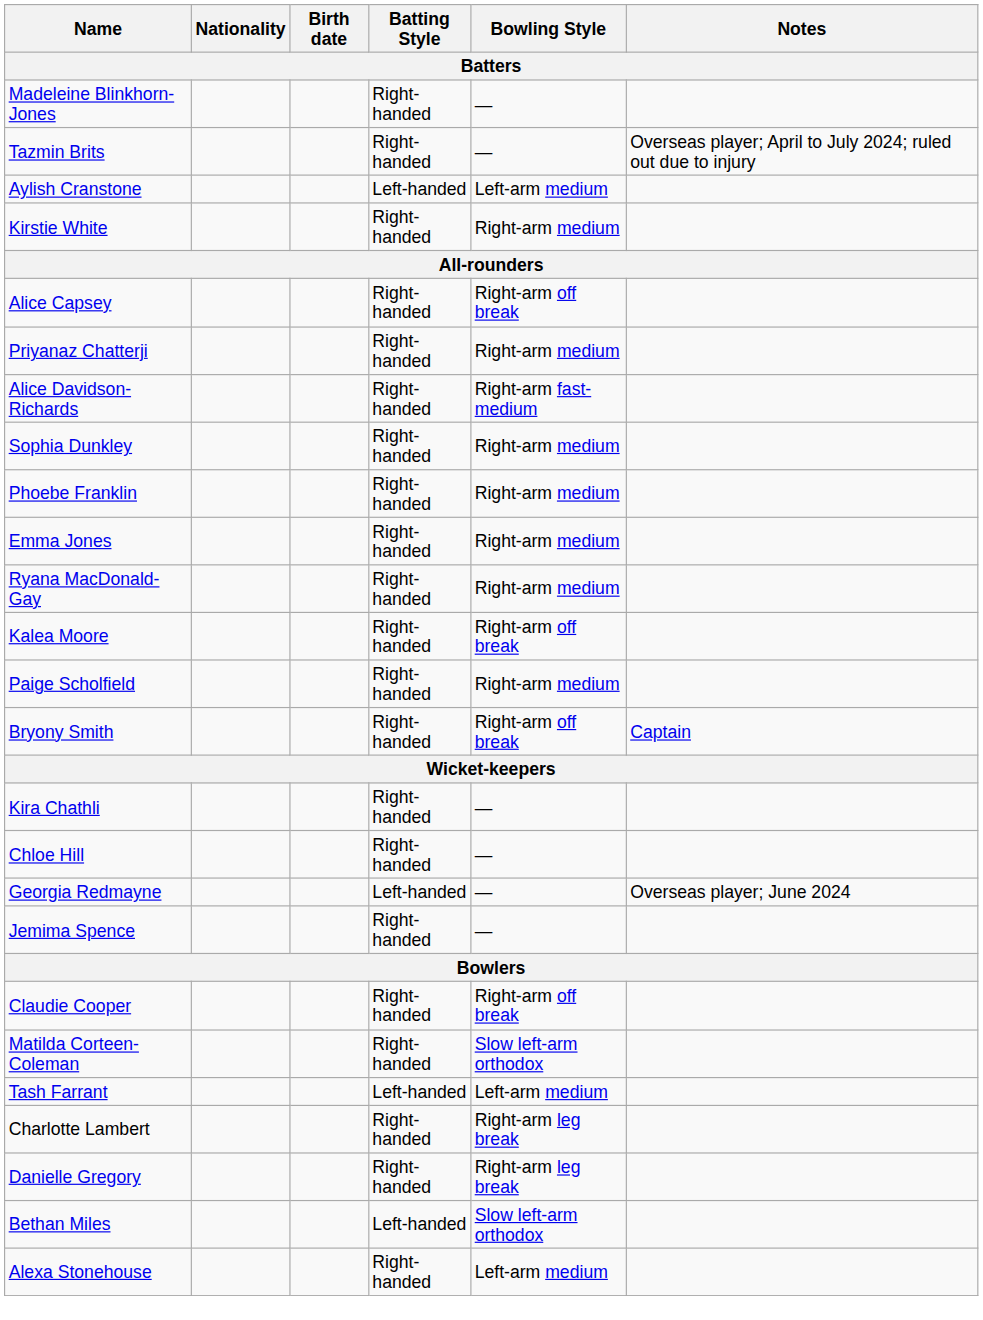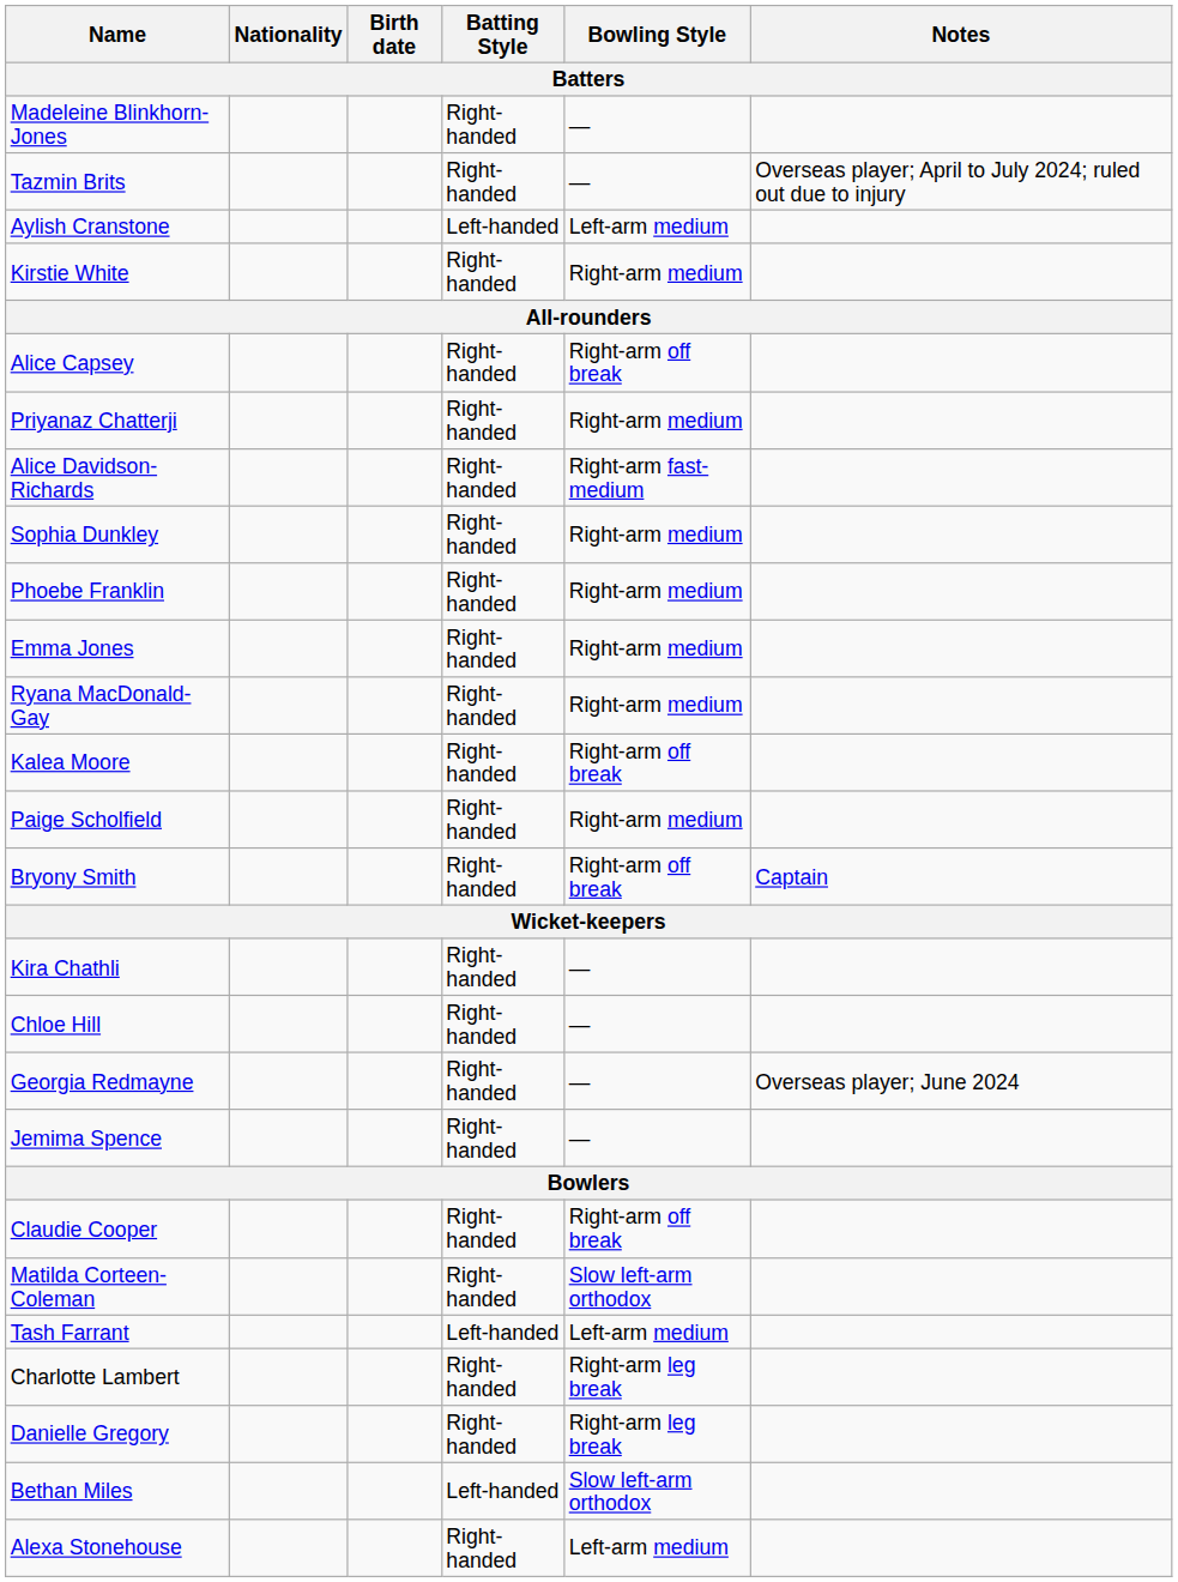 <table class="wikitable"  style="font-size:95%; width:95%;">
 <tr>
 <th>Name</th>
 <th>Nationality</th>
 <th>Birth date</th>
 <th>Batting Style</th>
 <th>Bowling Style</th>
 <th>Notes</th>
 </tr>
 <tr>
 <th colspan="7">Batters</th>
 </tr>
 <tr>
 <td><a href='#'>Madeleine Blinkhorn-Jones</a></td>
 <td></td>
 <td></td>
 <td>Right-handed</td>
 <td>—</td>
 <td></td>
 </tr>
 <tr>
 <td><a href='#'>Tazmin Brits</a></td>
 <td></td>
 <td></td>
 <td>Right-handed</td>
 <td>—</td>
 <td>Overseas player; April to July 2024; ruled out due to injury</td>
 </tr>
 <tr>
 <td><a href='#'>Aylish Cranstone</a></td>
 <td></td>
 <td></td>
 <td>Left-handed</td>
 <td>Left-arm <a href='#'>medium</a></td>
 <td></td>
 </tr>
 <tr>
 <td><a href='#'>Kirstie White</a></td>
 <td></td>
 <td></td>
 <td>Right-handed</td>
 <td>Right-arm <a href='#'>medium</a></td>
 <td></td>
 </tr>
 <tr>
 <th colspan="7">All-rounders</th>
 </tr>
 <tr>
 <td><a href='#'>Alice Capsey</a></td>
 <td></td>
 <td></td>
 <td>Right-handed</td>
 <td>Right-arm <a href='#'>off break</a></td>
 <td></td>
 </tr>
 <tr>
 <td><a href='#'>Priyanaz Chatterji</a></td>
 <td></td>
 <td></td>
 <td>Right-handed</td>
 <td>Right-arm <a href='#'>medium</a></td>
 <td></td>
 </tr>
 <tr>
 <td><a href='#'>Alice Davidson-Richards</a></td>
 <td></td>
 <td></td>
 <td>Right-handed</td>
 <td>Right-arm <a href='#'>fast-medium</a></td>
 <td></td>
 </tr>
 <tr>
 <td><a href='#'>Sophia Dunkley</a></td>
 <td></td>
 <td></td>
 <td>Right-handed</td>
 <td>Right-arm <a href='#'>medium</a></td>
 <td></td>
 </tr>
 <tr>
 <td><a href='#'>Phoebe Franklin</a></td>
 <td></td>
 <td></td>
 <td>Right-handed</td>
 <td>Right-arm <a href='#'>medium</a></td>
 <td></td>
 </tr>
 <tr>
 <td><a href='#'>Emma Jones</a></td>
 <td></td>
 <td></td>
 <td>Right-handed</td>
 <td>Right-arm <a href='#'>medium</a></td>
 <td></td>
 </tr>
 <tr>
 <td><a href='#'>Ryana MacDonald-Gay</a></td>
 <td></td>
 <td></td>
 <td>Right-handed</td>
 <td>Right-arm <a href='#'>medium</a></td>
 <td></td>
 </tr>
 <tr>
 <td><a href='#'>Kalea Moore</a></td>
 <td></td>
 <td></td>
 <td>Right-handed</td>
 <td>Right-arm <a href='#'>off break</a></td>
 <td></td>
 </tr>
 <tr>
 <td><a href='#'>Paige Scholfield</a></td>
 <td></td>
 <td></td>
 <td>Right-handed</td>
 <td>Right-arm <a href='#'>medium</a></td>
 <td></td>
 </tr>
 <tr>
 <td><a href='#'>Bryony Smith</a></td>
 <td></td>
 <td></td>
 <td>Right-handed</td>
 <td>Right-arm <a href='#'>off break</a></td>
 <td><a href='#'>Captain</a></td>
 </tr>
 <tr>
 <th colspan="7">Wicket-keepers</th>
 </tr>
 <tr>
 <td><a href='#'>Kira Chathli</a></td>
 <td></td>
 <td></td>
 <td>Right-handed</td>
 <td>—</td>
 <td></td>
 </tr>
 <tr>
 <td><a href='#'>Chloe Hill</a></td>
 <td></td>
 <td></td>
 <td>Right-handed</td>
 <td>—</td>
 <td></td>
 </tr>
 <tr>
 <td><a href='#'>Georgia Redmayne</a></td>
 <td></td>
 <td></td>
-<td>Left-handed</td>
+<td>Right-handed</td>
 <td>—</td>
 <td>Overseas player; June 2024</td>
 </tr>
 <tr>
 <td><a href='#'>Jemima Spence</a></td>
 <td></td>
 <td></td>
 <td>Right-handed</td>
 <td>—</td>
 <td></td>
 </tr>
 <tr>
 <th colspan="7">Bowlers</th>
 </tr>
 <tr>
 <td><a href='#'>Claudie Cooper</a></td>
 <td></td>
 <td></td>
 <td>Right-handed</td>
 <td>Right-arm <a href='#'>off break</a></td>
 <td></td>
 </tr>
 <tr>
 <td><a href='#'>Matilda Corteen-Coleman</a></td>
 <td></td>
 <td></td>
 <td>Right-handed</td>
 <td><a href='#'>Slow left-arm orthodox</a></td>
 <td></td>
 </tr>
 <tr>
 <td><a href='#'>Tash Farrant</a></td>
 <td></td>
 <td></td>
 <td>Left-handed</td>
 <td>Left-arm <a href='#'>medium</a></td>
 <td></td>
 </tr>
 <tr>
 <td>Charlotte Lambert</td>
 <td></td>
 <td></td>
 <td>Right-handed</td>
 <td>Right-arm <a href='#'>leg break</a></td>
 <td></td>
 </tr>
 <tr>
 <td><a href='#'>Danielle Gregory</a></td>
 <td></td>
 <td></td>
 <td>Right-handed</td>
 <td>Right-arm <a href='#'>leg break</a></td>
 <td></td>
 </tr>
 <tr>
 <td><a href='#'>Bethan Miles</a></td>
 <td></td>
 <td></td>
 <td>Left-handed</td>
 <td><a href='#'>Slow left-arm orthodox</a></td>
 <td></td>
 </tr>
 <tr>
 <td><a href='#'>Alexa Stonehouse</a></td>
 <td></td>
 <td></td>
 <td>Right-handed</td>
 <td>Left-arm <a href='#'>medium</a></td>
 <td></td>
 </tr>
 </table>
